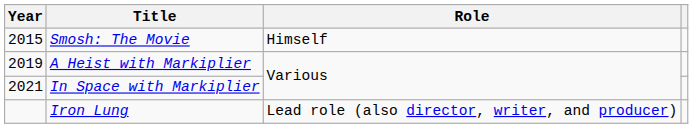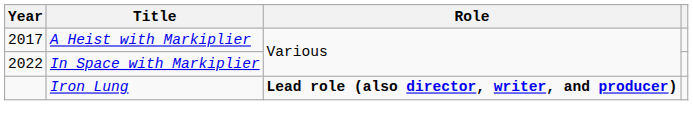 <table class="wikitable sortable">
 <tr>
 <th>Year</th>
 <th>Title</th>
 <th>Role</th>
 <th scope="col" class="unsortable"></th>
 </tr>
 <tr>
-<td>2015</td>
-<td><em><a href='#'>Smosh: The Movie</a></em></td>
-<td>Himself</td>
-<td style="text-align:center;"></td>
-</tr>
-<tr>
-<td>2019</td>
+<td>2017</td>
 <td><em><a href='#'>A Heist with Markiplier</a></em></td>
 <td rowspan="2">Various</td>
 <td style="text-align:center;"></td>
 </tr>
 <tr>
-<td>2021</td>
+<td>2022</td>
 <td><em><a href='#'>In Space with Markiplier</a></em></td>
 <td style="text-align:center;"></td>
 </tr>
 <tr>
 <td></td>
 <td><em><a href='#'>Iron Lung</a></em></td>
-<td>Lead role (also <a href='#'>director</a>, <a href='#'>writer</a>, and <a href='#'>producer</a>)</td>
+<td><strong>Lead role (also <a href='#'>director</a>, <a href='#'>writer</a>, and <a href='#'>producer</a>)</strong></td>
 <td style="text-align:center;"></td>
 </tr>
 </table>
